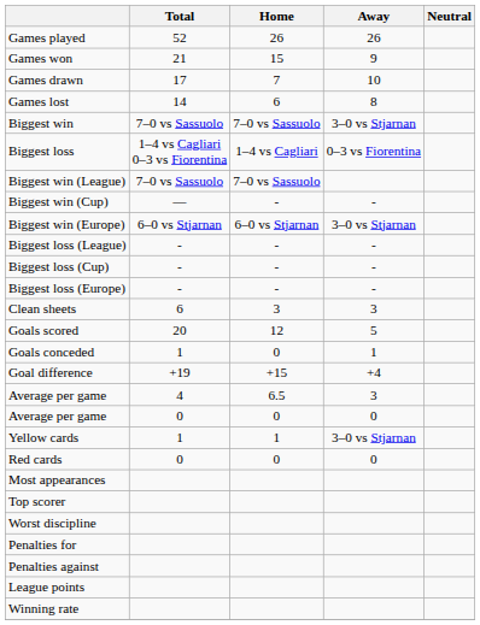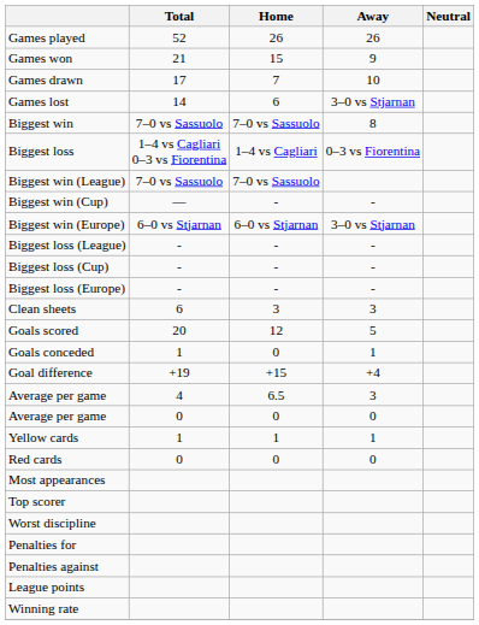 <table class="wikitable" style="text-align: center;">
 <tr>
 <th></th>
 <th>Total</th>
 <th>Home</th>
 <th>Away</th>
 <th>Neutral</th>
 </tr>
 <tr>
 <td align=left>Games played</td>
 <td>52</td>
 <td>26</td>
 <td>26</td>
 <td></td>
 </tr>
 <tr>
 <td align=left>Games won</td>
 <td>21</td>
 <td>15</td>
 <td>9</td>
 <td></td>
 </tr>
 <tr>
 <td align=left>Games drawn</td>
 <td>17</td>
 <td>7</td>
 <td>10</td>
 <td></td>
 </tr>
 <tr>
 <td align=left>Games lost</td>
 <td>14</td>
 <td>6</td>
-<td>8</td>
+<td>3–0 vs <a href='#'>Stjarnan</a></td>
 <td></td>
 </tr>
 <tr>
 <td align=left>Biggest win</td>
 <td>7–0 vs <a href='#'>Sassuolo</a></td>
 <td>7–0 vs <a href='#'>Sassuolo</a></td>
-<td>3–0 vs <a href='#'>Stjarnan</a></td>
+<td>8</td>
 <td></td>
 </tr>
 <tr>
 <td align=left>Biggest loss</td>
 <td>1–4 vs <a href='#'>Cagliari</a><br>0–3 vs <a href='#'>Fiorentina</a></td>
 <td>1–4 vs <a href='#'>Cagliari</a></td>
 <td>0–3 vs <a href='#'>Fiorentina</a></td>
 <td></td>
 </tr>
 <tr>
 <td align=left>Biggest win (League)</td>
 <td>7–0 vs <a href='#'>Sassuolo</a></td>
 <td>7–0 vs <a href='#'>Sassuolo</a></td>
 <td></td>
 <td></td>
 </tr>
 <tr>
 <td align=left>Biggest win (Cup)</td>
 <td>—</td>
 <td>-</td>
 <td>-</td>
 <td></td>
 </tr>
 <tr>
 <td align=left>Biggest win (Europe)</td>
 <td>6–0 vs <a href='#'>Stjarnan</a></td>
 <td>6–0 vs <a href='#'>Stjarnan</a></td>
 <td>3–0 vs <a href='#'>Stjarnan</a></td>
 <td></td>
 </tr>
 <tr>
 <td align=left>Biggest loss (League)</td>
 <td>-</td>
 <td>-</td>
 <td>-</td>
 <td></td>
 </tr>
 <tr>
 <td align=left>Biggest loss (Cup)</td>
 <td>-</td>
 <td>-</td>
 <td>-</td>
 <td></td>
 </tr>
 <tr>
 <td align=left>Biggest loss (Europe)</td>
 <td>-</td>
 <td>-</td>
 <td>-</td>
 <td></td>
 </tr>
 <tr>
 <td align=left>Clean sheets</td>
 <td>6</td>
 <td>3</td>
 <td>3</td>
 <td></td>
 </tr>
 <tr>
 <td align=left>Goals scored</td>
 <td>20</td>
 <td>12</td>
 <td>5</td>
 <td></td>
 </tr>
 <tr>
 <td align=left>Goals conceded</td>
 <td>1</td>
 <td>0</td>
 <td>1</td>
 <td></td>
 </tr>
 <tr>
 <td align=left>Goal difference</td>
 <td>+19</td>
 <td>+15</td>
 <td>+4</td>
 <td></td>
 </tr>
 <tr>
 <td align=left>Average  per game</td>
 <td>4</td>
 <td>6.5</td>
 <td>3</td>
 <td></td>
 </tr>
 <tr>
 <td align=left>Average  per game</td>
 <td>0</td>
 <td>0</td>
 <td>0</td>
 <td></td>
 </tr>
 <tr>
 <td align=left>Yellow cards</td>
 <td>1</td>
 <td>1</td>
-<td>3–0 vs <a href='#'>Stjarnan</a></td>
+<td>1</td>
 <td></td>
 </tr>
 <tr>
 <td align=left>Red cards</td>
 <td>0</td>
 <td>0</td>
 <td>0</td>
 <td></td>
 </tr>
 <tr>
 <td align=left>Most appearances</td>
 <td></td>
 <td></td>
 <td></td>
 <td></td>
 </tr>
 <tr>
 <td align=left>Top scorer</td>
 <td></td>
 <td></td>
 <td></td>
 <td></td>
 </tr>
 <tr>
 <td align=left>Worst discipline</td>
 <td></td>
 <td></td>
 <td></td>
 <td></td>
 </tr>
 <tr>
 <td align=left>Penalties for</td>
 <td></td>
 <td></td>
 <td></td>
 <td></td>
 </tr>
 <tr>
 <td align=left>Penalties against</td>
 <td></td>
 <td></td>
 <td></td>
 <td></td>
 </tr>
 <tr>
 <td align=left>League points</td>
 <td></td>
 <td></td>
 <td></td>
 <td></td>
 </tr>
 <tr>
 <td align=left>Winning rate</td>
 <td></td>
 <td></td>
 <td></td>
 <td></td>
 </tr>
 <tr>
 </tr>
 </table>
